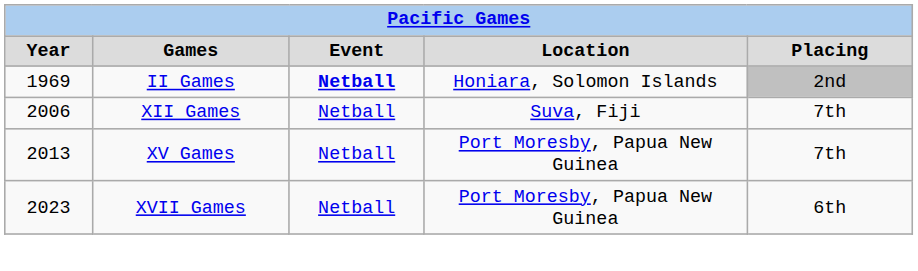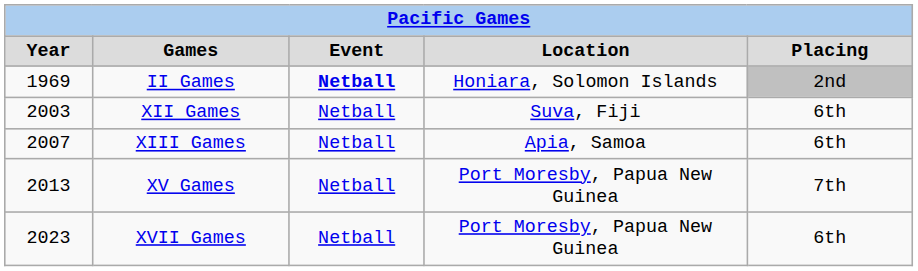 <table class=wikitable style="text-align:center; font-size:90%">
 <tr>
 <th colspan=5 style=background:#ABCDEF><a href='#'>Pacific Games</a></th>
 </tr>
 <tr>
 <th width=50 style=background:gainsboro>Year</th>
 <th width=120 style=background:gainsboro>Games</th>
 <th width=80 style=background:gainsboro>Event</th>
 <th width=200 style=background:gainsboro>Location</th>
 <th width=100 style=background:gainsboro>Placing</th>
 </tr>
 <tr>
 <td>1969</td>
 <td><a href='#'>II Games</a></td>
 <td><strong><a href='#'>Netball</a></strong></td>
 <td><a href='#'>Honiara</a>, Solomon Islands</td>
 <td bgcolor=silver> 2nd</td>
 </tr>
 <tr>
-<td>2006</td>
+<td>2003</td>
 <td><a href='#'>XII Games</a></td>
 <td><a href='#'>Netball</a></td>
 <td><a href='#'>Suva</a>, Fiji</td>
-<td bgcolor=>7th</td>
+<td bgcolor=>6th</td>
+</tr>
+<tr>
+<td>2007</td>
+<td><a href='#'>XIII Games</a></td>
+<td><a href='#'>Netball</a></td>
+<td><a href='#'>Apia</a>, Samoa</td>
+<td bgcolor=>6th</td>
 </tr>
 <tr>
 <td>2013</td>
 <td><a href='#'>XV Games</a></td>
 <td><a href='#'>Netball</a></td>
 <td><a href='#'>Port Moresby</a>, Papua New Guinea</td>
 <td bgcolor=>7th</td>
 </tr>
 <tr>
 <td>2023</td>
 <td><a href='#'>XVII Games</a></td>
 <td><a href='#'>Netball</a></td>
 <td><a href='#'>Port Moresby</a>, Papua New Guinea</td>
 <td bgcolor=>6th</td>
 </tr>
 </table>
